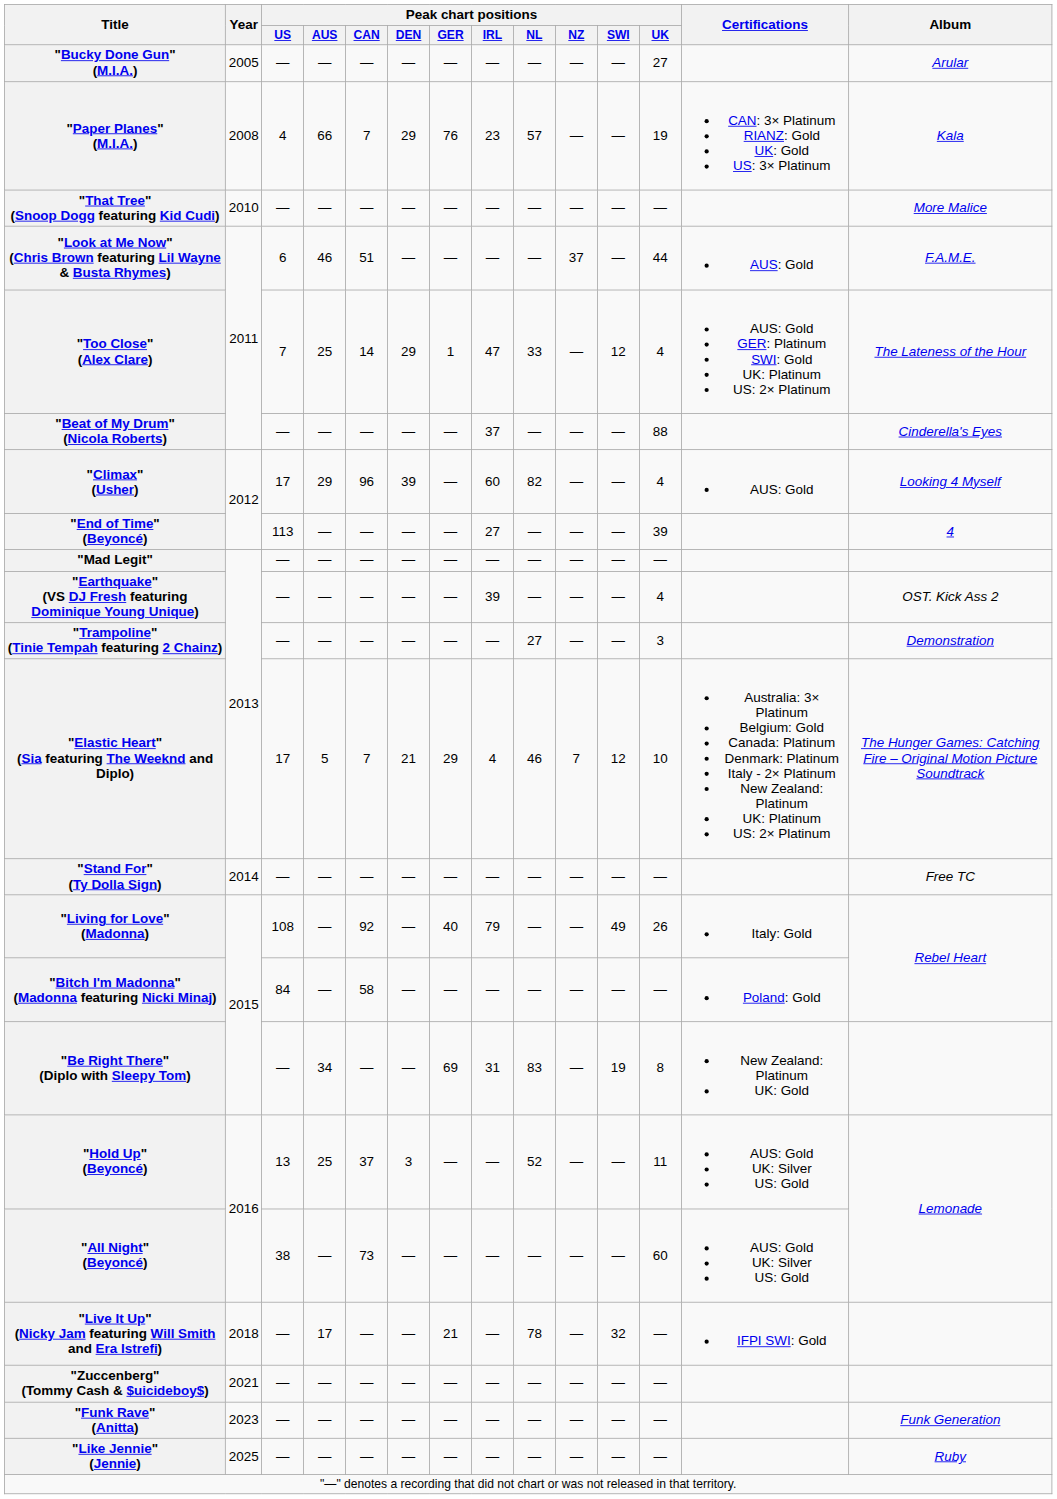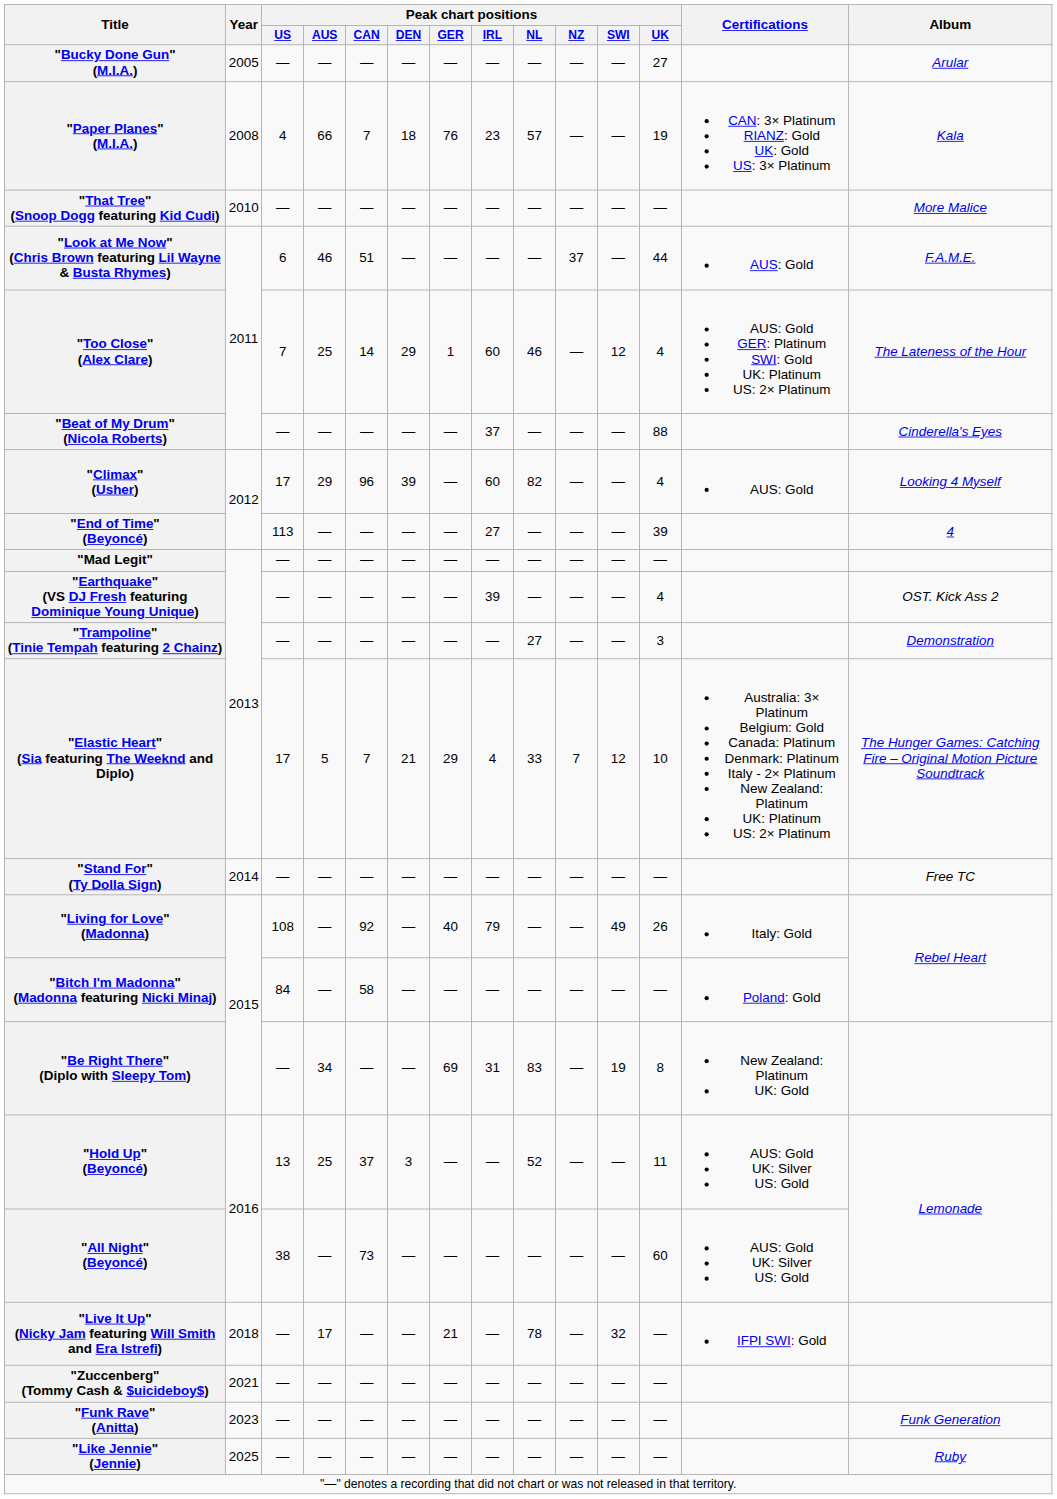 <table class="wikitable plainrowheaders" style="text-align:center;">
 <tr>
 <th scope="col" rowspan="2" style="width:16em;">Title</th>
 <th scope="col" rowspan="2">Year</th>
 <th scope="col" colspan="10">Peak chart positions</th>
 <th scope="col" rowspan="2" style="width:12em;"><a href='#'>Certifications</a></th>
 <th scope="col" rowspan="2">Album</th>
 </tr>
 <tr>
 <th scope="col" style="width:3em;font-size:90%;"><a href='#'>US</a></th>
 <th scope="col" style="width:3em;font-size:90%;"><a href='#'>AUS</a><br></th>
 <th scope="col" style="width:3em;font-size:90%;"><a href='#'>CAN</a><br></th>
 <th scope="col" style="width:3em;font-size:90%;"><a href='#'>DEN</a><br></th>
 <th scope="col" style="width:3em;font-size:90%;"><a href='#'>GER</a><br></th>
 <th scope="col" style="width:3em;font-size:90%;"><a href='#'>IRL</a><br></th>
 <th scope="col" style="width:3em;font-size:90%;"><a href='#'>NL</a><br></th>
 <th scope="col" style="width:3em;font-size:90%;"><a href='#'>NZ</a><br></th>
 <th scope="col" style="width:3em;font-size:90%;"><a href='#'>SWI</a><br></th>
 <th scope="col" style="width:3em;font-size:90%;"><a href='#'>UK</a><br></th>
 </tr>
 <tr>
 <th scope="row">"<a href='#'>Bucky Done Gun</a>"<br><span>(<a href='#'>M.I.A.</a>)</span></th>
 <td>2005</td>
 <td>—</td>
 <td>—</td>
 <td>—</td>
 <td>—</td>
 <td>—</td>
 <td>—</td>
 <td>—</td>
 <td>—</td>
 <td>—</td>
 <td>27</td>
 <td></td>
 <td><em><a href='#'>Arular</a></em></td>
 </tr>
 <tr>
 <th scope="row">"<a href='#'>Paper Planes</a>"<br><span>(<a href='#'>M.I.A.</a>) </span></th>
 <td>2008</td>
 <td>4</td>
 <td>66</td>
 <td>7</td>
-<td>29</td>
+<td>18</td>
 <td>76</td>
 <td>23</td>
 <td>57</td>
 <td>—</td>
 <td>—</td>
 <td>19</td>
 <td><br><ul><li><a href='#'>CAN</a>: 3× Platinum</li><li><a href='#'>RIANZ</a>: Gold</li><li><a href='#'>UK</a>: Gold</li><li><a href='#'>US</a>: 3× Platinum</li></ul></td>
 <td><em><a href='#'>Kala</a></em></td>
 </tr>
 <tr>
 <th scope="row">"<a href='#'>That Tree</a>"<br><span>(<a href='#'>Snoop Dogg</a> featuring <a href='#'>Kid Cudi</a>)</span></th>
 <td>2010</td>
 <td>—</td>
 <td>—</td>
 <td>—</td>
 <td>—</td>
 <td>—</td>
 <td>—</td>
 <td>—</td>
 <td>—</td>
 <td>—</td>
 <td>—</td>
 <td></td>
 <td><em><a href='#'>More Malice</a></em></td>
 </tr>
 <tr>
 <th scope="row">"<a href='#'>Look at Me Now</a>"<br><span>(<a href='#'>Chris Brown</a> featuring <a href='#'>Lil Wayne</a> & <a href='#'>Busta Rhymes</a>)</span></th>
 <td rowspan="3">2011</td>
 <td>6</td>
 <td>46</td>
 <td>51</td>
 <td>—</td>
 <td>—</td>
 <td>—</td>
 <td>—</td>
 <td>37</td>
 <td>—</td>
 <td>44</td>
 <td><br><ul><li><a href='#'>AUS</a>: Gold</li></ul></td>
 <td><em><a href='#'>F.A.M.E.</a></em></td>
 </tr>
 <tr>
 <th scope="row">"<a href='#'>Too Close</a>"<br><span>(<a href='#'>Alex Clare</a>)</span></th>
 <td>7</td>
 <td>25</td>
 <td>14</td>
 <td>29</td>
 <td>1</td>
-<td>47</td>
-<td>33</td>
+<td>60</td>
+<td>46</td>
 <td>—</td>
 <td>12</td>
 <td>4</td>
 <td><br><ul><li>AUS: Gold</li><li><a href='#'>GER</a>: Platinum</li><li><a href='#'>SWI</a>: Gold</li><li>UK: Platinum</li><li>US: 2× Platinum</li></ul></td>
 <td><em><a href='#'>The Lateness of the Hour</a></em></td>
 </tr>
 <tr>
 <th scope="row">"<a href='#'>Beat of My Drum</a>"<br><span>(<a href='#'>Nicola Roberts</a>)</span></th>
 <td>—</td>
 <td>—</td>
 <td>—</td>
 <td>—</td>
 <td>—</td>
 <td>37</td>
 <td>—</td>
 <td>—</td>
 <td>—</td>
 <td>88</td>
 <td></td>
 <td><em><a href='#'>Cinderella's Eyes</a></em></td>
 </tr>
 <tr>
 <th scope="row">"<a href='#'>Climax</a>"<br><span>(<a href='#'>Usher</a>)</span></th>
 <td rowspan="2">2012</td>
 <td>17</td>
 <td>29</td>
 <td>96</td>
 <td>39</td>
 <td>—</td>
 <td>60</td>
 <td>82</td>
 <td>—</td>
 <td>—</td>
 <td>4</td>
 <td><br><ul><li>AUS: Gold</li></ul></td>
 <td><em><a href='#'>Looking 4 Myself</a></em></td>
 </tr>
 <tr>
 <th scope="row">"<a href='#'>End of Time</a>"<br><span>(<a href='#'>Beyoncé</a>)</span></th>
 <td>113</td>
 <td>—</td>
 <td>—</td>
 <td>—</td>
 <td>—</td>
 <td>27</td>
 <td>—</td>
 <td>—</td>
 <td>—</td>
 <td>39</td>
 <td></td>
 <td><em><a href='#'>4</a></em></td>
 </tr>
 <tr>
 <th scope="row">"Mad Legit"</th>
 <td rowspan="4">2013</td>
 <td>—</td>
 <td>—</td>
 <td>—</td>
 <td>—</td>
 <td>—</td>
 <td>—</td>
 <td>—</td>
 <td>—</td>
 <td>—</td>
 <td>—</td>
 <td></td>
 <td></td>
 </tr>
 <tr>
 <th scope="row">"<a href='#'>Earthquake</a>"<br><span>(VS <a href='#'>DJ Fresh</a> featuring <a href='#'>Dominique Young Unique</a>)</span></th>
 <td>—</td>
 <td>—</td>
 <td>—</td>
 <td>—</td>
 <td>—</td>
 <td>39</td>
 <td>—</td>
 <td>—</td>
 <td>—</td>
 <td>4</td>
 <td></td>
 <td><em>OST. Kick Ass 2</em></td>
 </tr>
 <tr>
 <th scope="row">"<a href='#'>Trampoline</a>"<br><span>(<a href='#'>Tinie Tempah</a> featuring <a href='#'>2 Chainz</a>)</span></th>
 <td>—</td>
 <td>—</td>
 <td>—</td>
 <td>—</td>
 <td>—</td>
 <td>—</td>
 <td>27</td>
 <td>—</td>
 <td>—</td>
 <td>3</td>
 <td></td>
 <td><em><a href='#'>Demonstration</a></em></td>
 </tr>
 <tr>
 <th scope="row">"<a href='#'>Elastic Heart</a>"<br><span>(<a href='#'>Sia</a> featuring <a href='#'>The Weeknd</a> and Diplo)</span></th>
 <td>17</td>
 <td>5</td>
 <td>7</td>
 <td>21</td>
 <td>29</td>
 <td>4</td>
-<td>46</td>
+<td>33</td>
 <td>7</td>
 <td>12</td>
 <td>10</td>
 <td><br><ul><li>Australia: 3× Platinum</li><li>Belgium: Gold</li><li>Canada: Platinum</li><li>Denmark: Platinum</li><li>Italy - 2× Platinum</li><li>New Zealand: Platinum</li><li>UK: Platinum</li><li>US: 2× Platinum</li></ul></td>
 <td><em><a href='#'>The Hunger Games: Catching Fire – Original Motion Picture Soundtrack</a></em></td>
 </tr>
 <tr>
 <th scope="row">"<a href='#'>Stand For</a>"<br><span>(<a href='#'>Ty Dolla Sign</a>)</span></th>
 <td rowspan="1">2014</td>
 <td>—</td>
 <td>—</td>
 <td>—</td>
 <td>—</td>
 <td>—</td>
 <td>—</td>
 <td>—</td>
 <td>—</td>
 <td>—</td>
 <td>—</td>
 <td></td>
 <td><em>Free TC</em></td>
 </tr>
 <tr>
 <th scope="row">"<a href='#'>Living for Love</a>"<br><span>(<a href='#'>Madonna</a>)</span></th>
 <td rowspan="3">2015</td>
 <td>108</td>
 <td>—</td>
 <td>92</td>
 <td>—</td>
 <td>40</td>
 <td>79</td>
 <td>—</td>
 <td>—</td>
 <td>49</td>
 <td>26</td>
 <td><br><ul><li>Italy: Gold</li></ul></td>
 <td rowspan="2"><em><a href='#'>Rebel Heart</a></em></td>
 </tr>
 <tr>
 <th scope="row">"<a href='#'>Bitch I'm Madonna</a>"<br><span>(<a href='#'>Madonna</a> featuring <a href='#'>Nicki Minaj</a>)</span></th>
 <td>84</td>
 <td>—</td>
 <td>58</td>
 <td>—</td>
 <td>—</td>
 <td>—</td>
 <td>—</td>
 <td>—</td>
 <td>—</td>
 <td>—</td>
 <td><br><ul><li><a href='#'>Poland</a>: Gold</li></ul></td>
 </tr>
 <tr>
 <th scope="row">"<a href='#'>Be Right There</a>" <br><span>(Diplo with <a href='#'>Sleepy Tom</a>)</span></th>
 <td>—</td>
 <td>34</td>
 <td>—</td>
 <td>—</td>
 <td>69</td>
 <td>31</td>
 <td>83</td>
 <td>—</td>
 <td>19</td>
 <td>8</td>
 <td><br><ul><li>New Zealand: Platinum</li><li>UK: Gold</li></ul></td>
 <td></td>
 </tr>
 <tr>
 <th scope="row">"<a href='#'>Hold Up</a>"<br><span>(<a href='#'>Beyoncé</a>)</span></th>
 <td rowspan="2">2016</td>
 <td>13</td>
 <td>25</td>
 <td>37</td>
 <td>3</td>
 <td>—</td>
 <td>—</td>
 <td>52</td>
 <td>—</td>
 <td>—</td>
 <td>11</td>
 <td><br><ul><li>AUS: Gold</li><li>UK: Silver</li><li>US: Gold</li></ul></td>
 <td rowspan="2"><em><a href='#'>Lemonade</a></em></td>
 </tr>
 <tr>
 <th scope="row">"<a href='#'>All Night</a>"<br><span>(<a href='#'>Beyoncé</a>)</span></th>
 <td>38</td>
 <td>—</td>
 <td>73</td>
 <td>—</td>
 <td>—</td>
 <td>—</td>
 <td>—</td>
 <td>—</td>
 <td>—</td>
 <td>60</td>
 <td><br><ul><li>AUS: Gold</li><li>UK: Silver</li><li>US: Gold</li></ul></td>
 </tr>
 <tr>
 <th scope="row">"<a href='#'>Live It Up</a>"<br><span>(<a href='#'>Nicky Jam</a> featuring <a href='#'>Will Smith</a> and <a href='#'>Era Istrefi</a>)</span></th>
 <td>2018</td>
 <td>—</td>
 <td>17</td>
 <td>—</td>
 <td>—</td>
 <td>21</td>
 <td>—</td>
 <td>78</td>
 <td>—</td>
 <td>32</td>
 <td>—</td>
 <td><br><ul><li><a href='#'>IFPI SWI</a>: Gold</li></ul></td>
 <td></td>
 </tr>
 <tr>
 <th scope="row">"Zuccenberg"<br><span>(Tommy Cash & <a href='#'>$uicideboy$</a>)</span></th>
 <td rowspan="1">2021</td>
 <td>—</td>
 <td>—</td>
 <td>—</td>
 <td>—</td>
 <td>—</td>
 <td>—</td>
 <td>—</td>
 <td>—</td>
 <td>—</td>
 <td>—</td>
 <td></td>
 <td></td>
 </tr>
 <tr>
 <th scope="row">"<a href='#'>Funk Rave</a>"<br><span>(<a href='#'>Anitta</a>)</span></th>
 <td rowspan="1">2023</td>
 <td>—</td>
 <td>—</td>
 <td>—</td>
 <td>—</td>
 <td>—</td>
 <td>—</td>
 <td>—</td>
 <td>—</td>
 <td>—</td>
 <td>—</td>
 <td></td>
 <td><em><a href='#'>Funk Generation</a></em></td>
 </tr>
 <tr>
 <th scope="row">"<a href='#'>Like Jennie</a>"<br><span>(<a href='#'>Jennie</a>)</span></th>
 <td rowspan="1">2025</td>
 <td>—</td>
 <td>—</td>
 <td>—</td>
 <td>—</td>
 <td>—</td>
 <td>—</td>
 <td>—</td>
 <td>—</td>
 <td>—</td>
 <td>—</td>
 <td></td>
 <td><em><a href='#'>Ruby</a></em></td>
 </tr>
 <tr>
 <td colspan="15" style="font-size:90%">"—" denotes a recording that did not chart or was not released in that territory.</td>
 </tr>
 </table>
